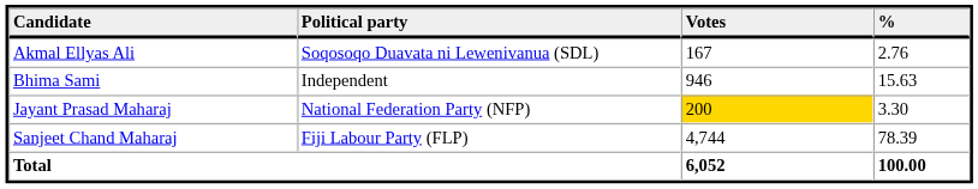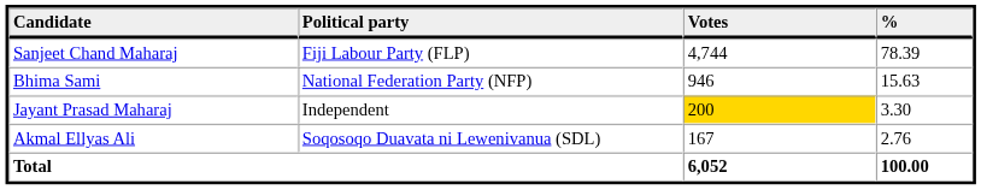 <table table width="70%" border="1" align="center" cellpadding=3 cellspacing=0 style="margin:5px; border:3px solid;">
 <tr>
 <td td width="30%" style="border-bottom:3px solid; background:#efefef;"><strong>Candidate</strong></td>
 <td td width="40%" style="border-bottom:3px solid; background:#efefef;"><strong>Political party</strong></td>
 <td td width="20%" style="border-bottom:3px solid; background:#efefef;"><strong>Votes</strong></td>
 <td td width="10%" style="border-bottom:3px solid; background:#efefef;"><strong>%</strong></td>
 </tr>
 <tr>
-<td><a href='#'>Akmal Ellyas Ali</a></td>
-<td><a href='#'>Soqosoqo Duavata ni Lewenivanua</a> (SDL)</td>
-<td>167</td>
-<td>2.76</td>
+<td><a href='#'>Sanjeet Chand Maharaj</a></td>
+<td><a href='#'>Fiji Labour Party</a> (FLP)</td>
+<td>4,744</td>
+<td>78.39</td>
 </tr>
 <tr>
 <td><a href='#'>Bhima Sami</a></td>
-<td>Independent</td>
+<td><a href='#'>National Federation Party</a> (NFP)</td>
 <td>946</td>
 <td>15.63</td>
 </tr>
 <tr>
 <td><a href='#'>Jayant Prasad Maharaj</a></td>
-<td><a href='#'>National Federation Party</a> (NFP)</td>
+<td>Independent</td>
 <td style="background: gold;">200</td>
 <td>3.30</td>
 </tr>
 <tr>
-<td><a href='#'>Sanjeet Chand Maharaj</a></td>
-<td><a href='#'>Fiji Labour Party</a> (FLP)</td>
-<td>4,744</td>
-<td>78.39</td>
+<td><a href='#'>Akmal Ellyas Ali</a></td>
+<td><a href='#'>Soqosoqo Duavata ni Lewenivanua</a> (SDL)</td>
+<td>167</td>
+<td>2.76</td>
 </tr>
 <tr>
 <td colspan=2><strong>Total</strong></td>
 <td><strong>6,052</strong></td>
 <td><strong>100.00</strong></td>
 </tr>
 <tr>
 </tr>
 </table>
